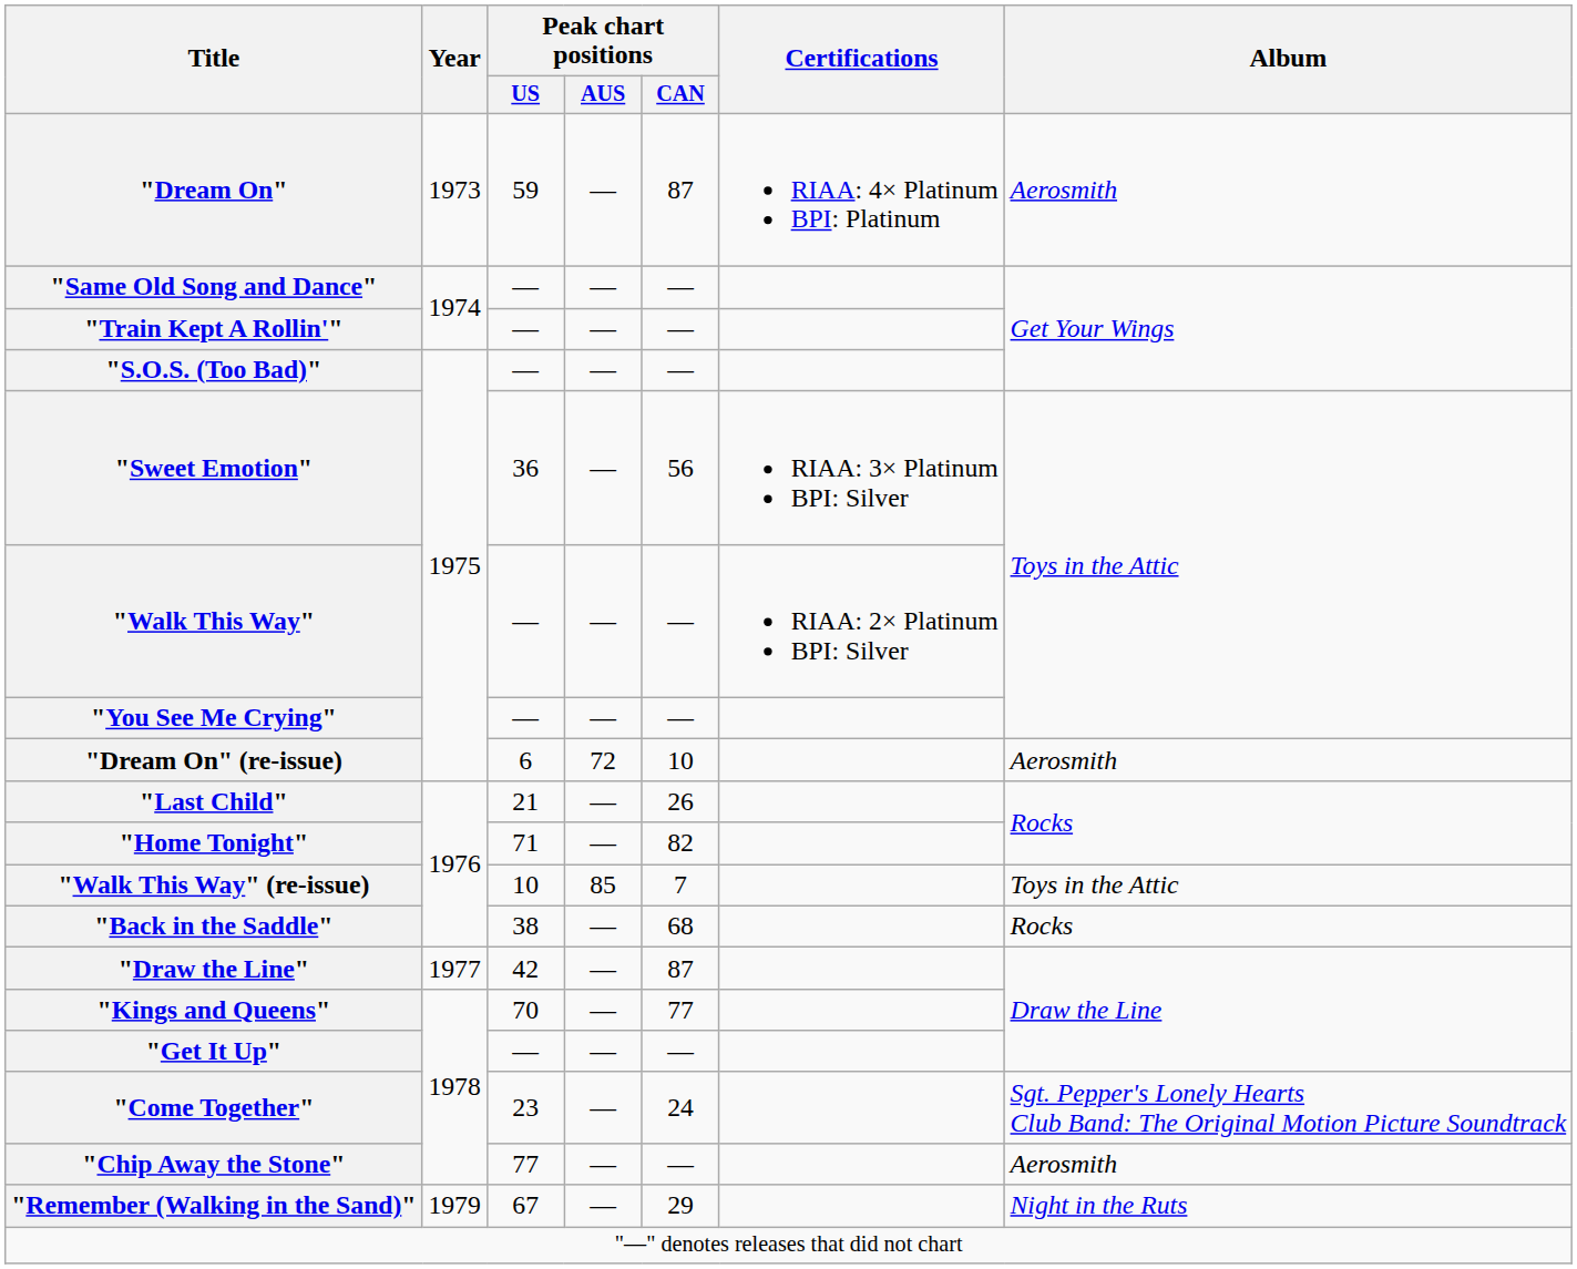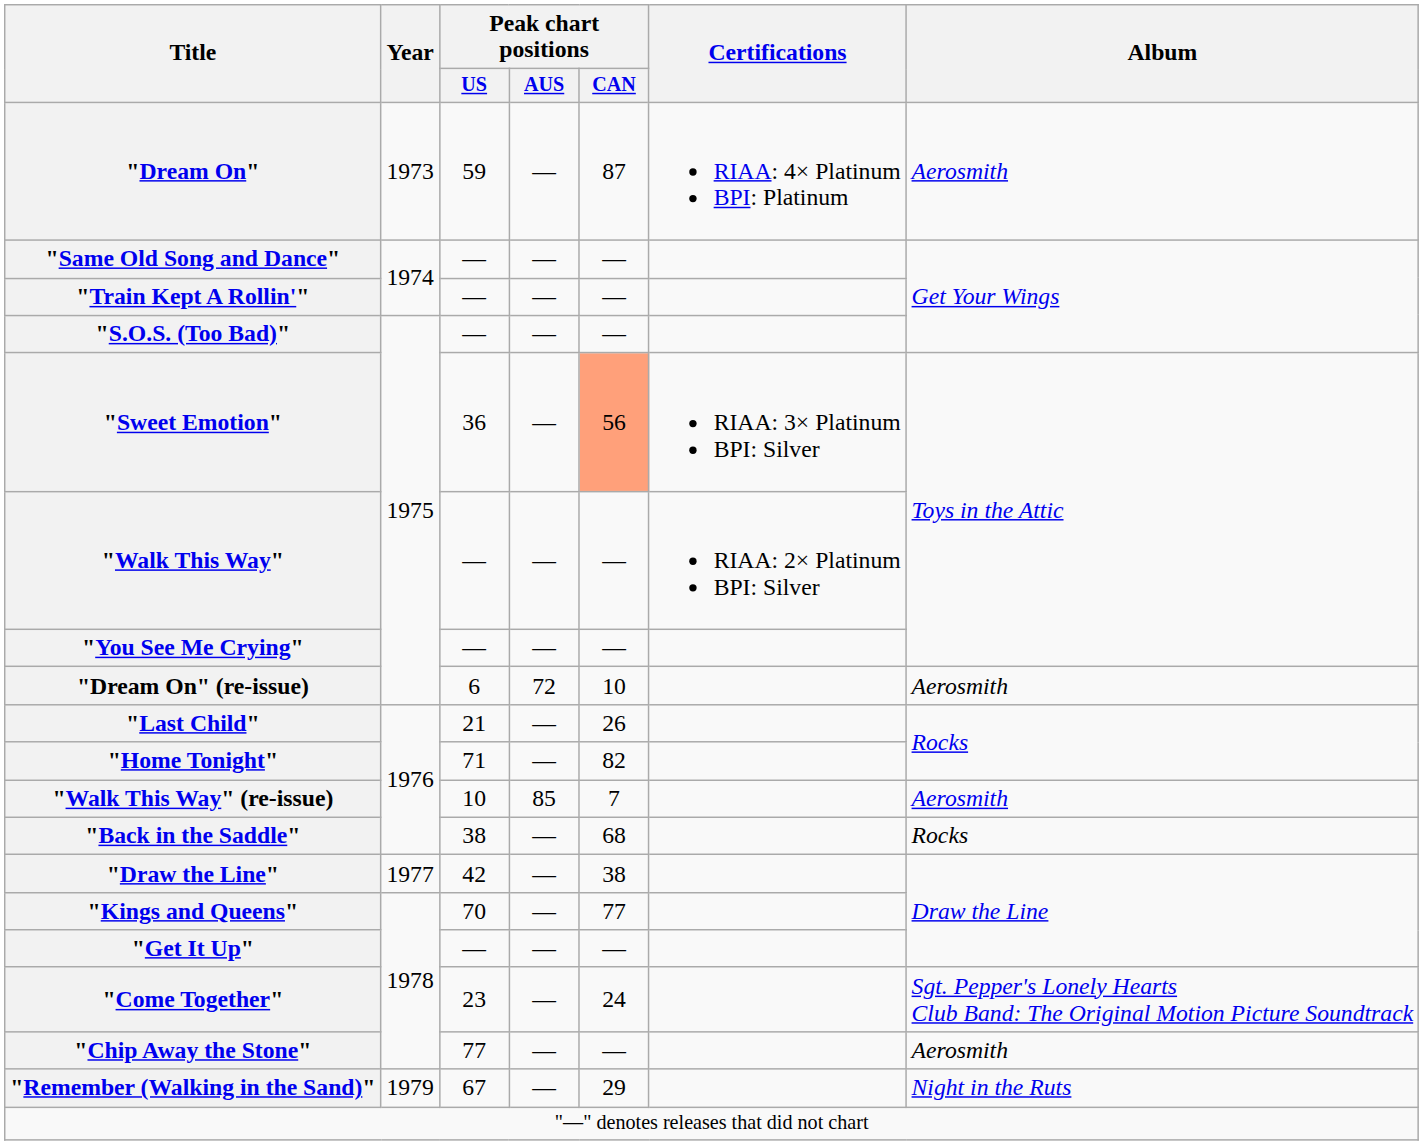 <table class="wikitable plainrowheaders">
 <tr>
 <th rowspan="2">Title</th>
 <th rowspan="2">Year</th>
 <th colspan="3">Peak chart positions</th>
 <th rowspan="2"><a href='#'>Certifications</a></th>
 <th rowspan="2">Album</th>
 </tr>
 <tr>
 <th style="width:3em;font-size:85%"><a href='#'>US</a><br></th>
 <th style="width:3em;font-size:85%"><a href='#'>AUS</a><br></th>
 <th style="width:3em;font-size:85%"><a href='#'>CAN</a><br></th>
 </tr>
 <tr>
 <th scope="row">"<a href='#'>Dream On</a>"</th>
 <td align="center">1973</td>
 <td align="center">59</td>
 <td align="center">—</td>
 <td align="center">87</td>
 <td><br><ul><li><a href='#'>RIAA</a>: 4× Platinum</li><li><a href='#'>BPI</a>: Platinum</li></ul></td>
 <td><em><a href='#'>Aerosmith</a></em></td>
 </tr>
 <tr>
 <th scope="row">"<a href='#'>Same Old Song and Dance</a>"</th>
 <td align="center" rowspan="2">1974</td>
 <td align="center">—</td>
 <td align="center">—</td>
 <td align="center">—</td>
 <td></td>
 <td rowspan="3"><em><a href='#'>Get Your Wings</a></em></td>
 </tr>
 <tr>
 <th scope="row">"<a href='#'>Train Kept A Rollin'</a>"</th>
 <td align="center">—</td>
 <td align="center">—</td>
 <td align="center">—</td>
 <td></td>
 </tr>
 <tr>
 <th scope="row">"<a href='#'>S.O.S. (Too Bad)</a>"</th>
 <td align="center" rowspan="5">1975</td>
 <td align="center">—</td>
 <td align="center">—</td>
 <td align="center">—</td>
 <td></td>
 </tr>
 <tr>
 <th scope="row">"<a href='#'>Sweet Emotion</a>"</th>
 <td align="center">36</td>
 <td align="center">—</td>
-<td align="center">56</td>
+<td align="center" style="background: lightsalmon;">56</td>
 <td><br><ul><li>RIAA: 3× Platinum</li><li>BPI: Silver</li></ul></td>
 <td rowspan="3"><em><a href='#'>Toys in the Attic</a></em></td>
 </tr>
 <tr>
 <th scope="row">"<a href='#'>Walk This Way</a>"</th>
 <td align="center">—</td>
 <td align="center">—</td>
 <td align="center">—</td>
 <td><br><ul><li>RIAA: 2× Platinum</li><li>BPI: Silver</li></ul></td>
 </tr>
 <tr>
 <th scope="row">"<a href='#'>You See Me Crying</a>"</th>
 <td align="center">—</td>
 <td align="center">—</td>
 <td align="center">—</td>
 <td></td>
 </tr>
 <tr>
 <th scope="row">"Dream On" (re-issue)</th>
 <td align="center">6</td>
 <td align="center">72</td>
 <td align="center">10</td>
 <td></td>
 <td><em>Aerosmith</em></td>
 </tr>
 <tr>
 <th scope="row">"<a href='#'>Last Child</a>"</th>
 <td align="center" rowspan="4">1976</td>
 <td align="center">21</td>
 <td align="center">—</td>
 <td align="center">26</td>
 <td></td>
 <td rowspan="2"><em><a href='#'>Rocks</a></em></td>
 </tr>
 <tr>
 <th scope="row">"<a href='#'>Home Tonight</a>"</th>
 <td align="center">71</td>
 <td align="center">—</td>
 <td align="center">82</td>
 </tr>
 <tr>
 <th scope="row">"<a href='#'>Walk This Way</a>" (re-issue)</th>
 <td align="center">10</td>
 <td align="center">85</td>
 <td align="center">7</td>
 <td></td>
-<td><em>Toys in the Attic</em></td>
+<td><em><a href='#'>Aerosmith</a></em></td>
 </tr>
 <tr>
 <th scope="row">"<a href='#'>Back in the Saddle</a>"</th>
 <td align="center">38</td>
 <td align="center">—</td>
 <td align="center">68</td>
 <td></td>
 <td><em>Rocks</em></td>
 </tr>
 <tr>
 <th scope="row">"<a href='#'>Draw the Line</a>"</th>
 <td align="center">1977</td>
 <td align="center">42</td>
 <td align="center">—</td>
-<td align="center">87</td>
+<td align="center">38</td>
 <td></td>
 <td rowspan="3"><em><a href='#'>Draw the Line</a></em></td>
 </tr>
 <tr>
 <th scope="row">"<a href='#'>Kings and Queens</a>"</th>
 <td align="center" rowspan="4">1978</td>
 <td align="center">70</td>
 <td align="center">—</td>
 <td align="center">77</td>
 <td></td>
 </tr>
 <tr>
 <th scope="row">"<a href='#'>Get It Up</a>"</th>
 <td align="center">—</td>
 <td align="center">—</td>
 <td align="center">—</td>
 <td></td>
 </tr>
 <tr>
 <th scope="row">"<a href='#'>Come Together</a>"</th>
 <td align="center">23</td>
 <td align="center">—</td>
 <td align="center">24</td>
 <td></td>
 <td><a href='#'><em>Sgt. Pepper's Lonely Hearts<br>Club Band: The Original Motion Picture Soundtrack</em></a></td>
 </tr>
 <tr>
 <th scope="row">"<a href='#'>Chip Away the Stone</a>"</th>
 <td align="center">77</td>
 <td align="center">—</td>
 <td align="center">—</td>
 <td></td>
 <td><em>Aerosmith</em></td>
 </tr>
 <tr>
 <th scope="row">"<a href='#'>Remember (Walking in the Sand)</a>"</th>
 <td align="center">1979</td>
 <td align="center">67</td>
 <td align="center">—</td>
 <td align="center">29</td>
 <td></td>
 <td><em><a href='#'>Night in the Ruts</a></em></td>
 </tr>
 <tr>
 <td align="center" colspan="13" style="font-size: 85%">"—" denotes releases that did not chart</td>
 </tr>
 </table>
